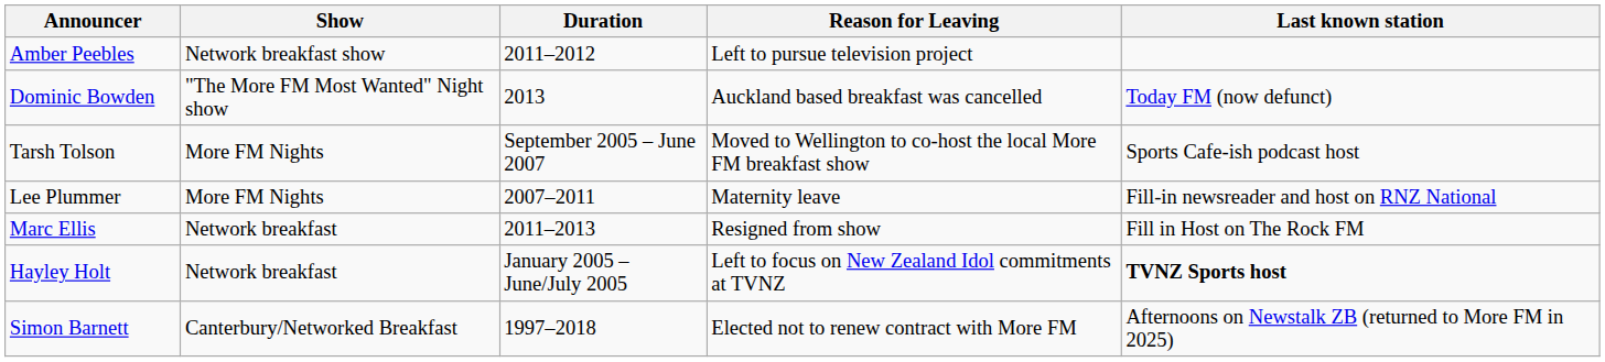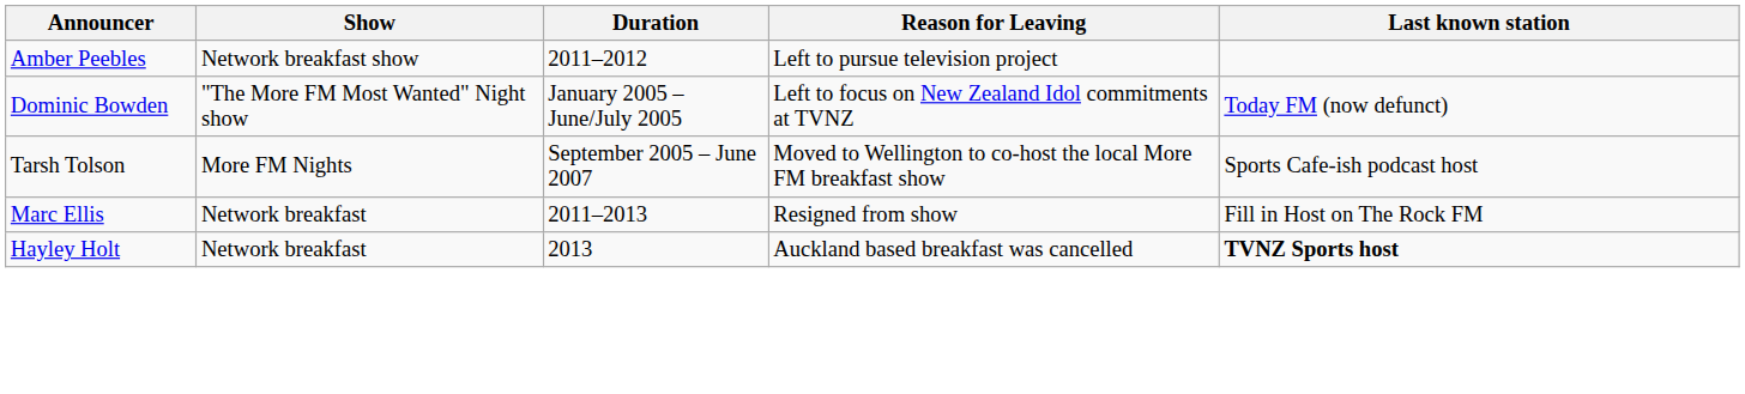 <table class="wikitable">
 <tr>
 <th scope="col" style="width: 11%">Announcer</th>
 <th scope="col" style="width: 20%">Show</th>
 <th scope="col" style="width: 13%">Duration</th>
 <th scope="col" style="width: 26%">Reason for Leaving</th>
 <th scope="col" style="width: 30%">Last known station</th>
 </tr>
 <tr>
 <td><a href='#'>Amber Peebles</a></td>
 <td>Network breakfast show</td>
 <td>2011–2012</td>
 <td>Left to pursue television project</td>
 <td></td>
 </tr>
 <tr>
 <td><a href='#'>Dominic Bowden</a></td>
 <td>"The More FM Most Wanted" Night show</td>
-<td>2013</td>
-<td>Auckland based breakfast was cancelled</td>
+<td>January 2005 – June/July 2005</td>
+<td>Left to focus on <a href='#'>New Zealand Idol</a> commitments at TVNZ</td>
 <td><a href='#'>Today FM</a> (now defunct)</td>
 </tr>
 <tr>
 <td>Tarsh Tolson</td>
 <td>More FM Nights</td>
 <td>September 2005 – June 2007</td>
 <td>Moved to Wellington to co-host the local More FM breakfast show</td>
 <td>Sports Cafe-ish podcast host</td>
-</tr>
-<tr>
-<td>Lee Plummer</td>
-<td>More FM Nights</td>
-<td>2007–2011</td>
-<td>Maternity leave</td>
-<td>Fill-in newsreader and host on <a href='#'>RNZ National</a></td>
 </tr>
 <tr>
 <td><a href='#'>Marc Ellis</a></td>
 <td>Network breakfast</td>
 <td>2011–2013</td>
 <td>Resigned from show</td>
 <td>Fill in Host on The Rock FM</td>
 </tr>
 <tr>
 <td><a href='#'>Hayley Holt</a></td>
 <td>Network breakfast</td>
-<td>January 2005 – June/July 2005</td>
-<td>Left to focus on <a href='#'>New Zealand Idol</a> commitments at TVNZ</td>
+<td>2013</td>
+<td>Auckland based breakfast was cancelled</td>
 <td><strong>TVNZ Sports host</strong></td>
 </tr>
-<tr>
-<td><a href='#'>Simon Barnett</a></td>
-<td>Canterbury/Networked Breakfast</td>
-<td>1997–2018</td>
-<td>Elected not to renew contract with More FM</td>
-<td>Afternoons on <a href='#'>Newstalk ZB</a> (returned to More FM in 2025)</td>
-</tr>
 </table>
